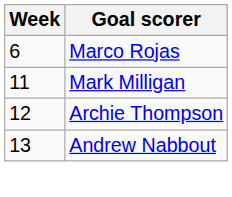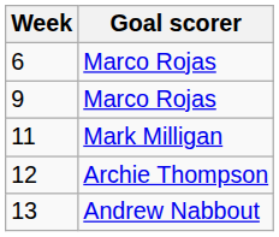 <table class="wikitable">
 <tr>
 <th rowspan="1">Week</th>
 <th colspan="1">Goal scorer</th>
 </tr>
 <tr>
 <td>6</td>
+<td> <a href='#'>Marco Rojas</a></td>
+</tr>
+<tr>
+<td>9</td>
 <td> <a href='#'>Marco Rojas</a></td>
 </tr>
 <tr>
 <td>11</td>
 <td> <a href='#'>Mark Milligan</a></td>
 </tr>
 <tr>
 <td>12</td>
 <td> <a href='#'>Archie Thompson</a></td>
 </tr>
 <tr>
 <td>13</td>
 <td> <a href='#'>Andrew Nabbout</a></td>
 </tr>
 </table>
